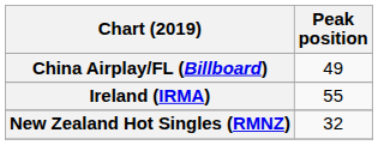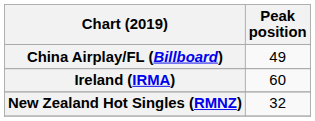 <table class="wikitable sortable plainrowheaders" style="text-align:center">
 <tr>
 <th>Chart (2019)</th>
 <th>Peak<br>position</th>
 </tr>
 <tr>
 </tr>
 <tr>
 </tr>
 <tr>
 </tr>
 <tr>
 <th scope="row">China Airplay/FL (<em><a href='#'>Billboard</a></em>)</th>
 <td>49</td>
 </tr>
 <tr>
 </tr>
 <tr>
 <th scope="row">Ireland (<a href='#'>IRMA</a>)</th>
-<td>55</td>
+<td>60</td>
 </tr>
 <tr>
 </tr>
 <tr>
 <th scope="row">New Zealand Hot Singles (<a href='#'>RMNZ</a>)</th>
 <td>32</td>
 </tr>
 <tr>
 </tr>
 <tr>
 </tr>
 <tr>
 </tr>
 <tr>
 </tr>
 <tr>
 </tr>
 <tr>
 </tr>
 </table>
